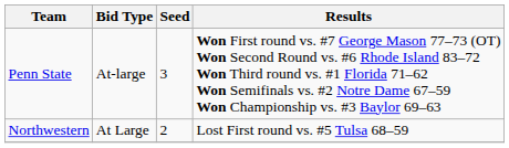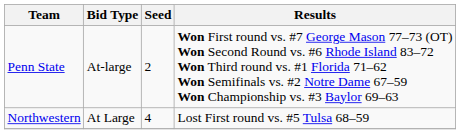 <table class="wikitable">
 <tr>
 <th align="center">Team</th>
 <th align="center">Bid Type</th>
 <th align="center">Seed</th>
 <th align="center">Results</th>
 </tr>
 <tr>
 <td><a href='#'>Penn State</a></td>
 <td>At-large</td>
-<td>3</td>
+<td>2</td>
 <td><strong>Won</strong> First round vs. #7 <a href='#'>George Mason</a> 77–73 (OT)<br><strong>Won</strong> Second Round vs. #6 <a href='#'>Rhode Island</a> 83–72<br><strong>Won</strong> Third round vs. #1 <a href='#'>Florida</a> 71–62<br><strong>Won</strong> Semifinals vs. #2 <a href='#'>Notre Dame</a> 67–59<br><strong>Won</strong> Championship vs. #3 <a href='#'>Baylor</a> 69–63</td>
 </tr>
 <tr>
 <td><a href='#'>Northwestern</a></td>
 <td>At Large</td>
-<td>2</td>
+<td>4</td>
 <td>Lost First round vs. #5 <a href='#'>Tulsa</a> 68–59</td>
 </tr>
 <tr>
 </tr>
 </table>
